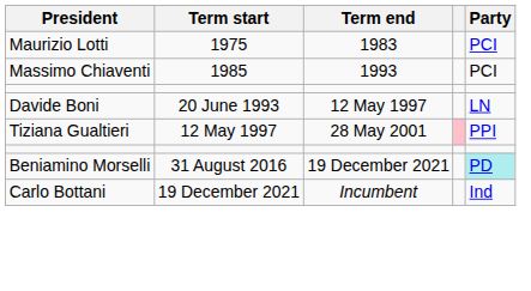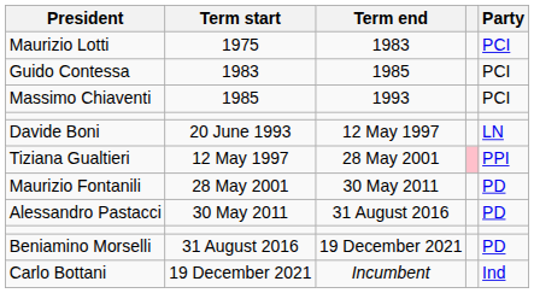 <table class="wikitable">
 <tr>
 <th>President</th>
 <th>Term start</th>
 <th>Term end</th>
 <th class=unsortable> </th>
 <th>Party</th>
 </tr>
 <tr>
 <td>Maurizio Lotti</td>
 <td align=center>1975</td>
 <td align=center>1983</td>
 <td bgcolor=></td>
 <td><a href='#'>PCI</a></td>
+</tr>
+<tr>
+<td>Guido Contessa</td>
+<td align=center>1983</td>
+<td align=center>1985</td>
+<td bgcolor=></td>
+<td>PCI</td>
 </tr>
 <tr>
 <td>Massimo Chiaventi</td>
 <td align=center>1985</td>
 <td align=center>1993</td>
 <td bgcolor=></td>
 <td>PCI</td>
 </tr>
 <tr>
 <td></td>
 <td></td>
 <td></td>
 <td></td>
 <td></td>
 </tr>
 <tr>
 <td>Davide Boni</td>
 <td align=center>20 June 1993</td>
 <td align=center>12 May 1997</td>
 <td bgcolor=></td>
 <td><a href='#'>LN</a></td>
 </tr>
 <tr>
 <td>Tiziana Gualtieri</td>
 <td align=center>12 May 1997</td>
 <td align=center>28 May 2001</td>
 <td bgcolor=pink></td>
 <td><a href='#'>PPI</a></td>
 </tr>
 <tr>
+<td>Maurizio Fontanili</td>
+<td align=center>28 May 2001</td>
+<td align=center>30 May 2011</td>
+<td bgcolor=></td>
+<td><a href='#'>PD</a></td>
+</tr>
+<tr>
+<td>Alessandro Pastacci</td>
+<td align=center>30 May 2011</td>
+<td align=center>31 August 2016</td>
+<td bgcolor=></td>
+<td><a href='#'>PD</a></td>
+</tr>
+<tr>
 <td></td>
 <td></td>
 <td></td>
 <td></td>
 <td></td>
 </tr>
 <tr>
 <td>Beniamino Morselli</td>
 <td align=center>31 August 2016</td>
 <td align=center>19 December 2021</td>
 <td bgcolor=></td>
-<td style="background: paleturquoise;"><a href='#'>PD</a></td>
+<td><a href='#'>PD</a></td>
 </tr>
 <tr>
 <td>Carlo Bottani</td>
 <td align=center>19 December 2021</td>
 <td align=center><em>Incumbent</em></td>
 <td bgcolor=></td>
 <td><a href='#'>Ind</a></td>
 </tr>
 </table>
